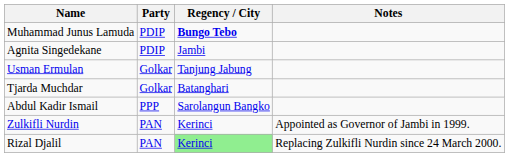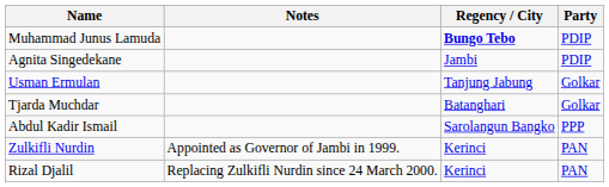 <table class="wikitable sortable" style="font-size: 100%;">
 <tr bgcolor="#cccccc">
 <th>Name</th>
+<th>Notes</th>
+<th>Regency / City</th>
 <th>Party</th>
-<th>Regency / City</th>
-<th>Notes</th>
 </tr>
 <tr>
 <td>Muhammad Junus Lamuda</td>
+<td></td>
+<td><strong><a href='#'>Bungo Tebo</a></strong></td>
 <td><a href='#'>PDIP</a></td>
-<td><strong><a href='#'>Bungo Tebo</a></strong></td>
-<td></td>
 </tr>
 <tr>
 <td>Agnita Singedekane</td>
+<td></td>
+<td><a href='#'>Jambi</a></td>
 <td><a href='#'>PDIP</a></td>
-<td><a href='#'>Jambi</a></td>
-<td></td>
 </tr>
 <tr>
 <td><a href='#'>Usman Ermulan</a></td>
+<td></td>
+<td><a href='#'>Tanjung Jabung</a></td>
 <td><a href='#'>Golkar</a></td>
-<td><a href='#'>Tanjung Jabung</a></td>
-<td></td>
 </tr>
 <tr>
 <td>Tjarda Muchdar</td>
+<td></td>
+<td><a href='#'>Batanghari</a></td>
 <td><a href='#'>Golkar</a></td>
-<td><a href='#'>Batanghari</a></td>
-<td></td>
 </tr>
 <tr>
 <td>Abdul Kadir Ismail</td>
+<td></td>
+<td><a href='#'>Sarolangun Bangko</a></td>
 <td><a href='#'>PPP</a></td>
-<td><a href='#'>Sarolangun Bangko</a></td>
-<td></td>
 </tr>
 <tr>
 <td><a href='#'>Zulkifli Nurdin</a></td>
+<td>Appointed as Governor of Jambi in 1999.</td>
+<td><a href='#'>Kerinci</a></td>
 <td><a href='#'>PAN</a></td>
-<td><a href='#'>Kerinci</a></td>
-<td>Appointed as Governor of Jambi in 1999.</td>
 </tr>
 <tr>
 <td>Rizal Djalil</td>
+<td>Replacing Zulkifli Nurdin since 24 March 2000.</td>
+<td><a href='#'>Kerinci</a></td>
 <td><a href='#'>PAN</a></td>
-<td style="background: lightgreen;"><a href='#'>Kerinci</a></td>
-<td>Replacing Zulkifli Nurdin since 24 March 2000.</td>
 </tr>
 </table>
